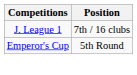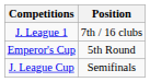 <table class="wikitable" style="text-align:center;">
 <tr>
 <th>Competitions</th>
 <th>Position</th>
 </tr>
 <tr>
 <td><a href='#'>J. League 1</a></td>
 <td>7th / 16 clubs</td>
 </tr>
 <tr>
 <td><a href='#'>Emperor's Cup</a></td>
 <td>5th Round</td>
 </tr>
+<tr>
+<td><a href='#'>J. League Cup</a></td>
+<td>Semifinals</td>
+</tr>
 </table>
